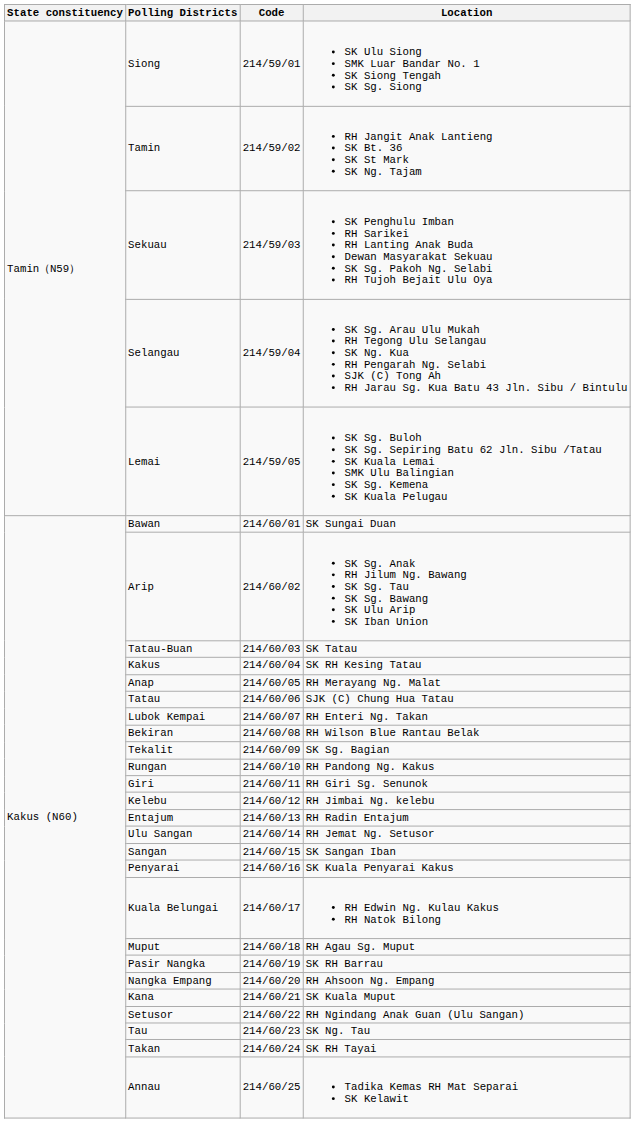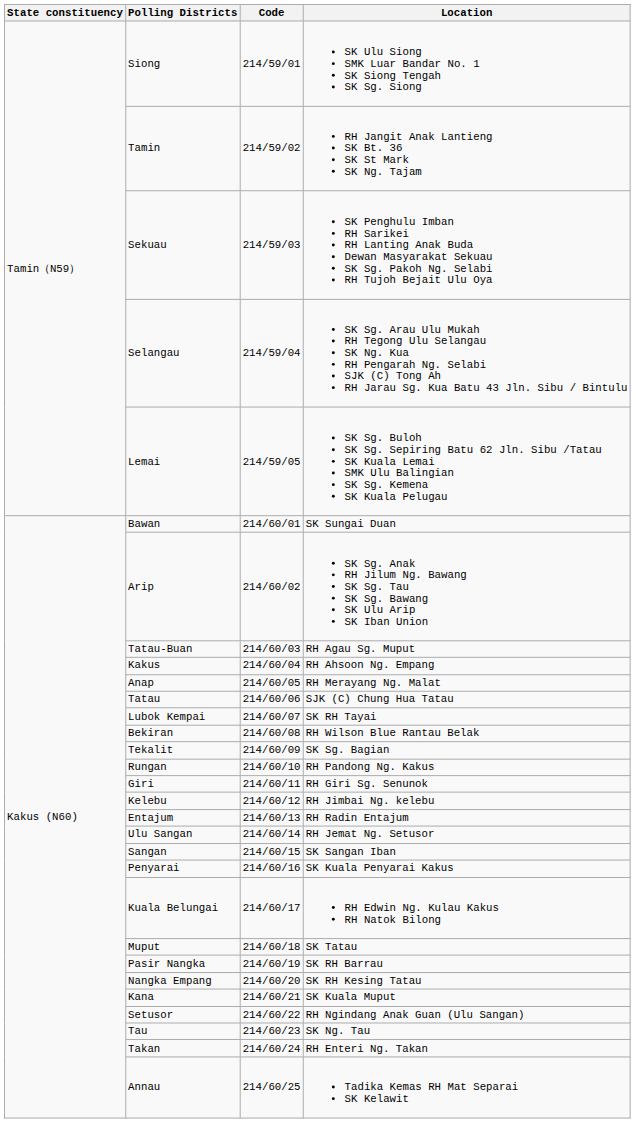 <table class="wikitable sortable mw-collapsible" style="white-space:nowrap;font-size:85%">
 <tr>
 <th>State constituency</th>
 <th>Polling Districts</th>
 <th>Code</th>
 <th>Location</th>
 </tr>
 <tr>
 <td rowspan="5">Tamin（N59）</td>
 <td>Siong</td>
 <td>214/59/01</td>
 <td><br><ul><li>SK Ulu Siong</li><li>SMK Luar Bandar No. 1</li><li>SK Siong Tengah</li><li>SK Sg. Siong</li></ul></td>
 </tr>
 <tr>
 <td>Tamin</td>
 <td>214/59/02</td>
 <td><br><ul><li>RH Jangit Anak Lantieng</li><li>SK Bt. 36</li><li>SK St Mark</li><li>SK Ng. Tajam</li></ul></td>
 </tr>
 <tr>
 <td>Sekuau</td>
 <td>214/59/03</td>
 <td><br><ul><li>SK Penghulu Imban</li><li>RH Sarikei</li><li>RH Lanting Anak Buda</li><li>Dewan Masyarakat Sekuau</li><li>SK Sg. Pakoh Ng. Selabi</li><li>RH Tujoh Bejait Ulu Oya</li></ul></td>
 </tr>
 <tr>
 <td>Selangau</td>
 <td>214/59/04</td>
 <td><br><ul><li>SK Sg. Arau Ulu Mukah</li><li>RH Tegong Ulu Selangau</li><li>SK Ng. Kua</li><li>RH Pengarah Ng. Selabi</li><li>SJK (C) Tong Ah</li><li>RH Jarau Sg. Kua Batu 43 Jln. Sibu / Bintulu</li></ul></td>
 </tr>
 <tr>
 <td>Lemai</td>
 <td>214/59/05</td>
 <td><br><ul><li>SK Sg. Buloh</li><li>SK Sg. Sepiring Batu 62 Jln. Sibu /Tatau</li><li>SK Kuala Lemai</li><li>SMK Ulu Balingian</li><li>SK Sg. Kemena</li><li>SK Kuala Pelugau</li></ul></td>
 </tr>
 <tr>
 <td rowspan="25">Kakus (N60)</td>
 <td>Bawan</td>
 <td>214/60/01</td>
 <td>SK Sungai Duan</td>
 </tr>
 <tr>
 <td>Arip</td>
 <td>214/60/02</td>
 <td><br><ul><li>SK Sg. Anak</li><li>RH Jilum Ng. Bawang</li><li>SK Sg. Tau</li><li>SK Sg. Bawang</li><li>SK Ulu Arip</li><li>SK Iban Union</li></ul></td>
 </tr>
 <tr>
 <td>Tatau-Buan</td>
 <td>214/60/03</td>
-<td>SK Tatau</td>
+<td>RH Agau Sg. Muput</td>
 </tr>
 <tr>
 <td>Kakus</td>
 <td>214/60/04</td>
-<td>SK RH Kesing Tatau</td>
+<td>RH Ahsoon Ng. Empang</td>
 </tr>
 <tr>
 <td>Anap</td>
 <td>214/60/05</td>
 <td>RH Merayang Ng. Malat</td>
 </tr>
 <tr>
 <td>Tatau</td>
 <td>214/60/06</td>
 <td>SJK (C) Chung Hua Tatau</td>
 </tr>
 <tr>
 <td>Lubok Kempai</td>
 <td>214/60/07</td>
-<td>RH Enteri Ng. Takan</td>
+<td>SK RH Tayai</td>
 </tr>
 <tr>
 <td>Bekiran</td>
 <td>214/60/08</td>
 <td>RH Wilson Blue Rantau Belak</td>
 </tr>
 <tr>
 <td>Tekalit</td>
 <td>214/60/09</td>
 <td>SK Sg. Bagian</td>
 </tr>
 <tr>
 <td>Rungan</td>
 <td>214/60/10</td>
 <td>RH Pandong Ng. Kakus</td>
 </tr>
 <tr>
 <td>Giri</td>
 <td>214/60/11</td>
 <td>RH Giri Sg. Senunok</td>
 </tr>
 <tr>
 <td>Kelebu</td>
 <td>214/60/12</td>
 <td>RH Jimbai Ng. kelebu</td>
 </tr>
 <tr>
 <td>Entajum</td>
 <td>214/60/13</td>
 <td>RH Radin Entajum</td>
 </tr>
 <tr>
 <td>Ulu Sangan</td>
 <td>214/60/14</td>
 <td>RH Jemat Ng. Setusor</td>
 </tr>
 <tr>
 <td>Sangan</td>
 <td>214/60/15</td>
 <td>SK Sangan Iban</td>
 </tr>
 <tr>
 <td>Penyarai</td>
 <td>214/60/16</td>
 <td>SK Kuala Penyarai Kakus</td>
 </tr>
 <tr>
 <td>Kuala Belungai</td>
 <td>214/60/17</td>
 <td><br><ul><li>RH Edwin Ng. Kulau Kakus</li><li>RH Natok Bilong</li></ul></td>
 </tr>
 <tr>
 <td>Muput</td>
 <td>214/60/18</td>
-<td>RH Agau Sg. Muput</td>
+<td>SK Tatau</td>
 </tr>
 <tr>
 <td>Pasir Nangka</td>
 <td>214/60/19</td>
 <td>SK RH Barrau</td>
 </tr>
 <tr>
 <td>Nangka Empang</td>
 <td>214/60/20</td>
-<td>RH Ahsoon Ng. Empang</td>
+<td>SK RH Kesing Tatau</td>
 </tr>
 <tr>
 <td>Kana</td>
 <td>214/60/21</td>
 <td>SK Kuala Muput</td>
 </tr>
 <tr>
 <td>Setusor</td>
 <td>214/60/22</td>
 <td>RH Ngindang Anak Guan (Ulu Sangan)</td>
 </tr>
 <tr>
 <td>Tau</td>
 <td>214/60/23</td>
 <td>SK Ng. Tau</td>
 </tr>
 <tr>
 <td>Takan</td>
 <td>214/60/24</td>
-<td>SK RH Tayai</td>
+<td>RH Enteri Ng. Takan</td>
 </tr>
 <tr>
 <td>Annau</td>
 <td>214/60/25</td>
 <td><br><ul><li>Tadika Kemas RH Mat Separai</li><li>SK Kelawit</li></ul></td>
 </tr>
 </table>
